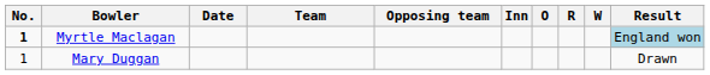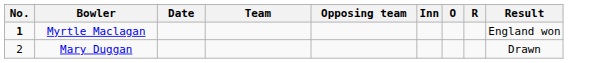 <table class="wikitable sortable">
 <tr align=center>
 <th scope="col" style="width:30px;">No.</th>
 <th scope="col" style="width:140px;">Bowler</th>
 <th scope="col" style="width:50px;">Date</th>
 <th scope="col" style="width:120px;">Team</th>
 <th scope="col" style="width:120px;">Opposing team</th>
 <th scope="col" style="width:20px;">Inn</th>
 <th scope="col" style="width:20px;">O</th>
 <th scope="col" style="width:20px;">R</th>
-<th scope="col" style="width:20px;">W</th>
 <th>Result</th>
 </tr>
 <tr align=center>
 <td><strong>1</strong></td>
 <td><a href='#'>Myrtle Maclagan</a></td>
 <td></td>
 <td></td>
 <td></td>
 <td></td>
 <td></td>
 <td></td>
-<td></td>
-<td style="background: lightblue;">England won</td>
+<td>England won</td>
 </tr>
 <tr align=center>
-<td>1</td>
+<td>2</td>
 <td><a href='#'>Mary Duggan</a></td>
-<td></td>
 <td></td>
 <td></td>
 <td></td>
 <td></td>
 <td></td>
 <td></td>
 <td>Drawn</td>
 </tr>
 </table>
